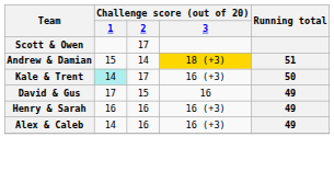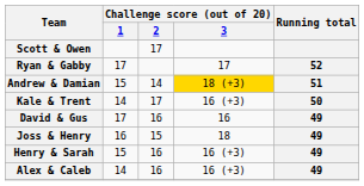 <table class="wikitable plainrowheaders" style="text-align: center; line-height:16px;">
 <tr>
 <th rowspan=2 scope="col">Team</th>
 <th colspan=3 scope="col">Challenge score (out of 20)</th>
 <th rowspan=2 scope="col">Running total</th>
 </tr>
 <tr>
 <th scope="col"><a href='#'>1</a></th>
 <th scope="col"><a href='#'>2</a></th>
 <th scope="col"><a href='#'>3</a></th>
 </tr>
 <tr>
 <th>Scott & Owen</th>
 <td></td>
 <td>17</td>
 <td></td>
 <th></th>
 </tr>
 <tr>
+<th>Ryan & Gabby</th>
+<td>17</td>
+<td></td>
+<td>17</td>
+<th>52</th>
+</tr>
+<tr>
 <th>Andrew & Damian</th>
 <td>15</td>
 <td>14</td>
 <td style="background: gold;">18 (+3)</td>
 <th>51</th>
 </tr>
 <tr>
 <th>Kale & Trent</th>
-<td style="background: paleturquoise;">14</td>
+<td>14</td>
 <td>17</td>
 <td>16 (+3)</td>
 <th>50</th>
 </tr>
 <tr>
 <th>David & Gus</th>
 <td>17</td>
-<td>15</td>
+<td>16</td>
 <td>16</td>
 <th>49</th>
 </tr>
 <tr>
+<th>Joss & Henry</th>
+<td>16</td>
+<td>15</td>
+<td>18</td>
+<th>49</th>
+</tr>
+<tr>
 <th>Henry & Sarah</th>
-<td>16</td>
+<td>15</td>
 <td>16</td>
 <td>16 (+3)</td>
 <th>49</th>
 </tr>
 <tr>
 <th>Alex & Caleb</th>
 <td>14</td>
 <td>16</td>
 <td>16 (+3)</td>
 <th>49</th>
 </tr>
 <tr>
 </tr>
 </table>
